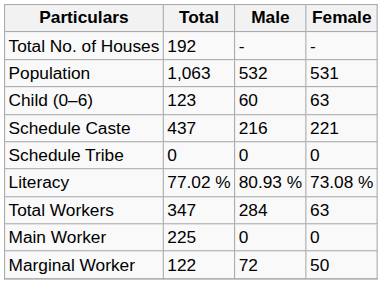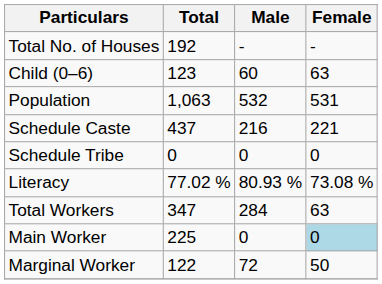 <table class="wikitable sortable">
 <tr>
 <th>Particulars</th>
 <th>Total</th>
 <th>Male</th>
 <th>Female</th>
 </tr>
 <tr>
 <td>Total No. of Houses</td>
 <td>192</td>
 <td>-</td>
 <td>-</td>
 </tr>
 <tr>
+<td>Child (0–6)</td>
+<td>123</td>
+<td>60</td>
+<td>63</td>
+</tr>
+<tr>
 <td>Population</td>
 <td>1,063</td>
 <td>532</td>
 <td>531</td>
-</tr>
-<tr>
-<td>Child (0–6)</td>
-<td>123</td>
-<td>60</td>
-<td>63</td>
 </tr>
 <tr>
 <td>Schedule Caste</td>
 <td>437</td>
 <td>216</td>
 <td>221</td>
 </tr>
 <tr>
 <td>Schedule Tribe</td>
 <td>0</td>
 <td>0</td>
 <td>0</td>
 </tr>
 <tr>
 <td>Literacy</td>
 <td>77.02 %</td>
 <td>80.93 %</td>
 <td>73.08 %</td>
 </tr>
 <tr>
 <td>Total Workers</td>
 <td>347</td>
 <td>284</td>
 <td>63</td>
 </tr>
 <tr>
 <td>Main Worker</td>
 <td>225</td>
 <td>0</td>
-<td>0</td>
+<td style="background: lightblue;">0</td>
 </tr>
 <tr>
 <td>Marginal Worker</td>
 <td>122</td>
 <td>72</td>
 <td>50</td>
 </tr>
 <tr>
 </tr>
 </table>
